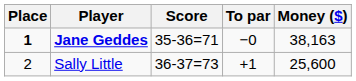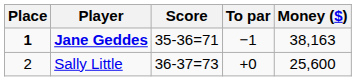 <table class="wikitable">
 <tr>
 <th>Place</th>
 <th>Player</th>
 <th>Score</th>
 <th>To par</th>
 <th>Money (<a href='#'>$</a>)</th>
 </tr>
 <tr>
 <td align=center><strong>1</strong></td>
 <td> <strong><a href='#'>Jane Geddes</a></strong></td>
 <td align=center>35-36=71</td>
-<td align=center>−0</td>
+<td align=center>−1</td>
 <td align=center>38,163</td>
 </tr>
 <tr>
 <td align=center>2</td>
 <td> <a href='#'>Sally Little</a></td>
 <td align=center>36-37=73</td>
-<td align=center>+1</td>
+<td align=center>+0</td>
 <td align=center>25,600</td>
 </tr>
 </table>
